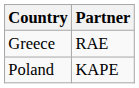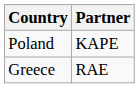 <table class="wikitable">
 <tr>
 <th>Country</th>
 <th>Partner</th>
 </tr>
 <tr>
+<td>Poland</td>
+<td>KAPE</td>
+</tr>
+<tr>
 <td>Greece</td>
 <td>RAE</td>
 </tr>
-<tr>
-<td>Poland</td>
-<td>KAPE</td>
-</tr>
 </table>
